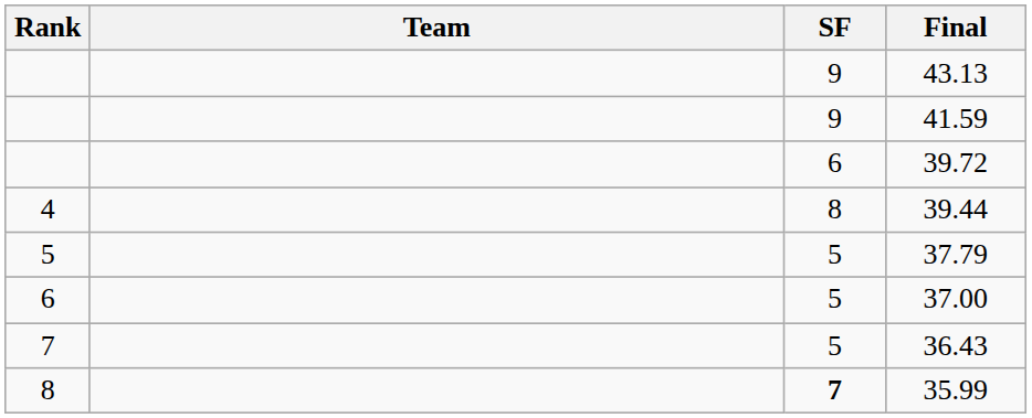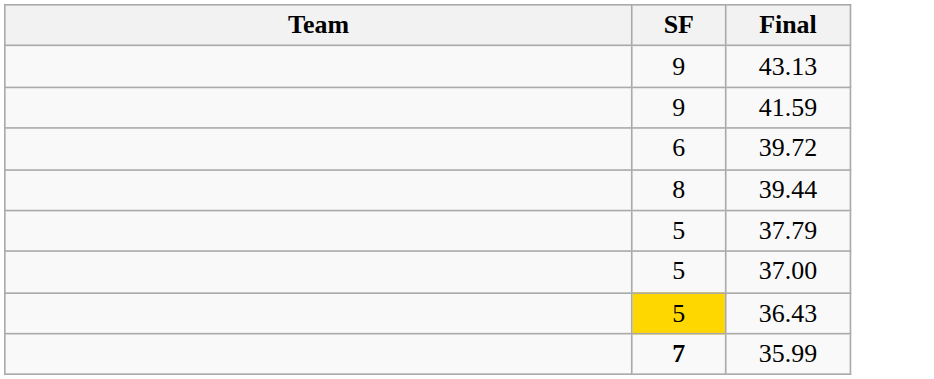 <table class=wikitable style="text-align:center">
 <tr>
-<th width=40>Rank</th>
 <th width=380>Team</th>
 <th width=50>SF</th>
 <th width=70>Final</th>
 </tr>
 <tr>
-<td></td>
 <td align=left></td>
 <td>9</td>
 <td>43.13</td>
 </tr>
 <tr>
-<td></td>
 <td align=left></td>
 <td>9</td>
 <td>41.59</td>
 </tr>
 <tr>
-<td></td>
 <td align=left></td>
 <td>6</td>
 <td>39.72</td>
 </tr>
 <tr>
-<td>4</td>
 <td align=left></td>
 <td>8</td>
 <td>39.44</td>
 </tr>
 <tr>
-<td>5</td>
 <td align=left></td>
 <td>5</td>
 <td>37.79</td>
 </tr>
 <tr>
-<td>6</td>
 <td align=left></td>
 <td>5</td>
 <td>37.00</td>
 </tr>
 <tr>
-<td>7</td>
 <td align=left></td>
-<td>5</td>
+<td style="background: gold;">5</td>
 <td>36.43</td>
 </tr>
 <tr>
-<td>8</td>
 <td align=left></td>
 <td><strong>7</strong></td>
 <td>35.99</td>
 </tr>
 </table>
